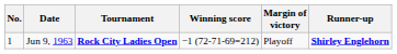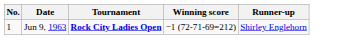 <table class="wikitable" style="font-size:95%;">
 <tr>
 <th>No.</th>
 <th>Date</th>
 <th>Tournament</th>
 <th>Winning score</th>
-<th>Margin of<br>victory</th>
 <th>Runner-up</th>
 </tr>
 <tr>
 <td>1</td>
 <td>Jun 9, <a href='#'>1963</a></td>
 <td><strong><a href='#'>Rock City Ladies Open</a></strong></td>
 <td>−1 (72-71-69=212)</td>
-<td>Playoff</td>
-<td><strong> <a href='#'>Shirley Englehorn</a></strong></td>
+<td> <a href='#'>Shirley Englehorn</a></td>
 </tr>
 </table>
